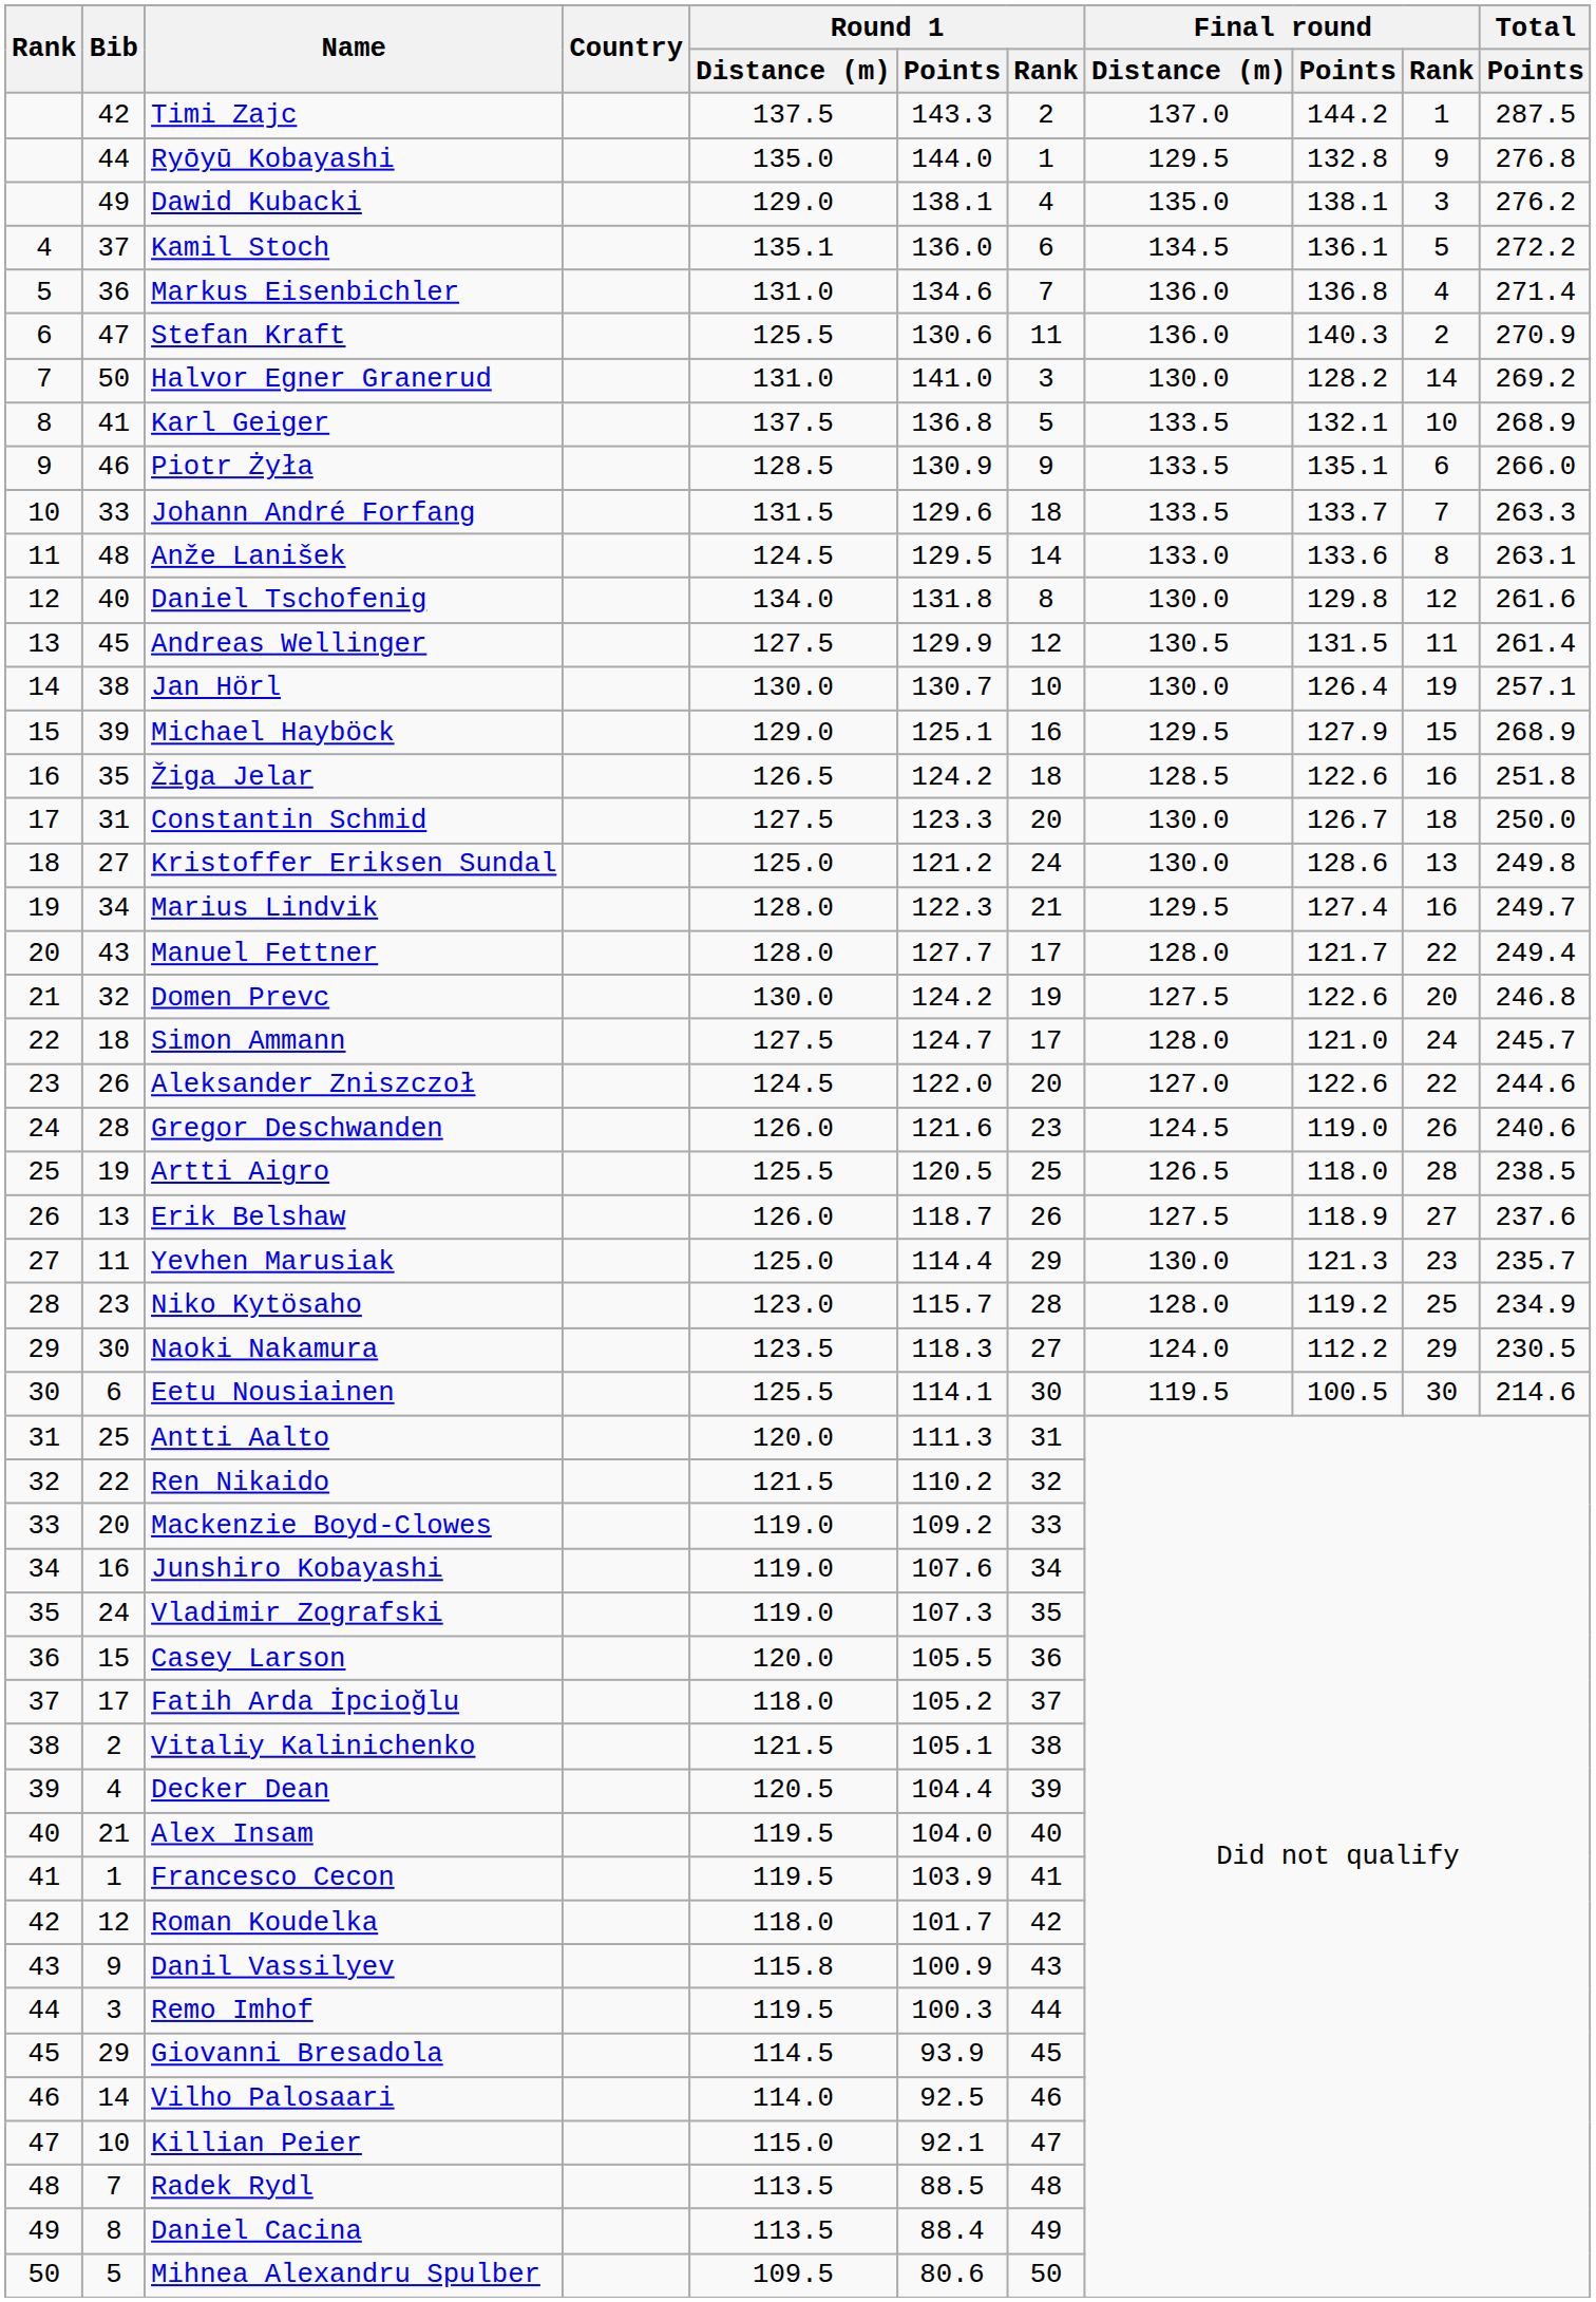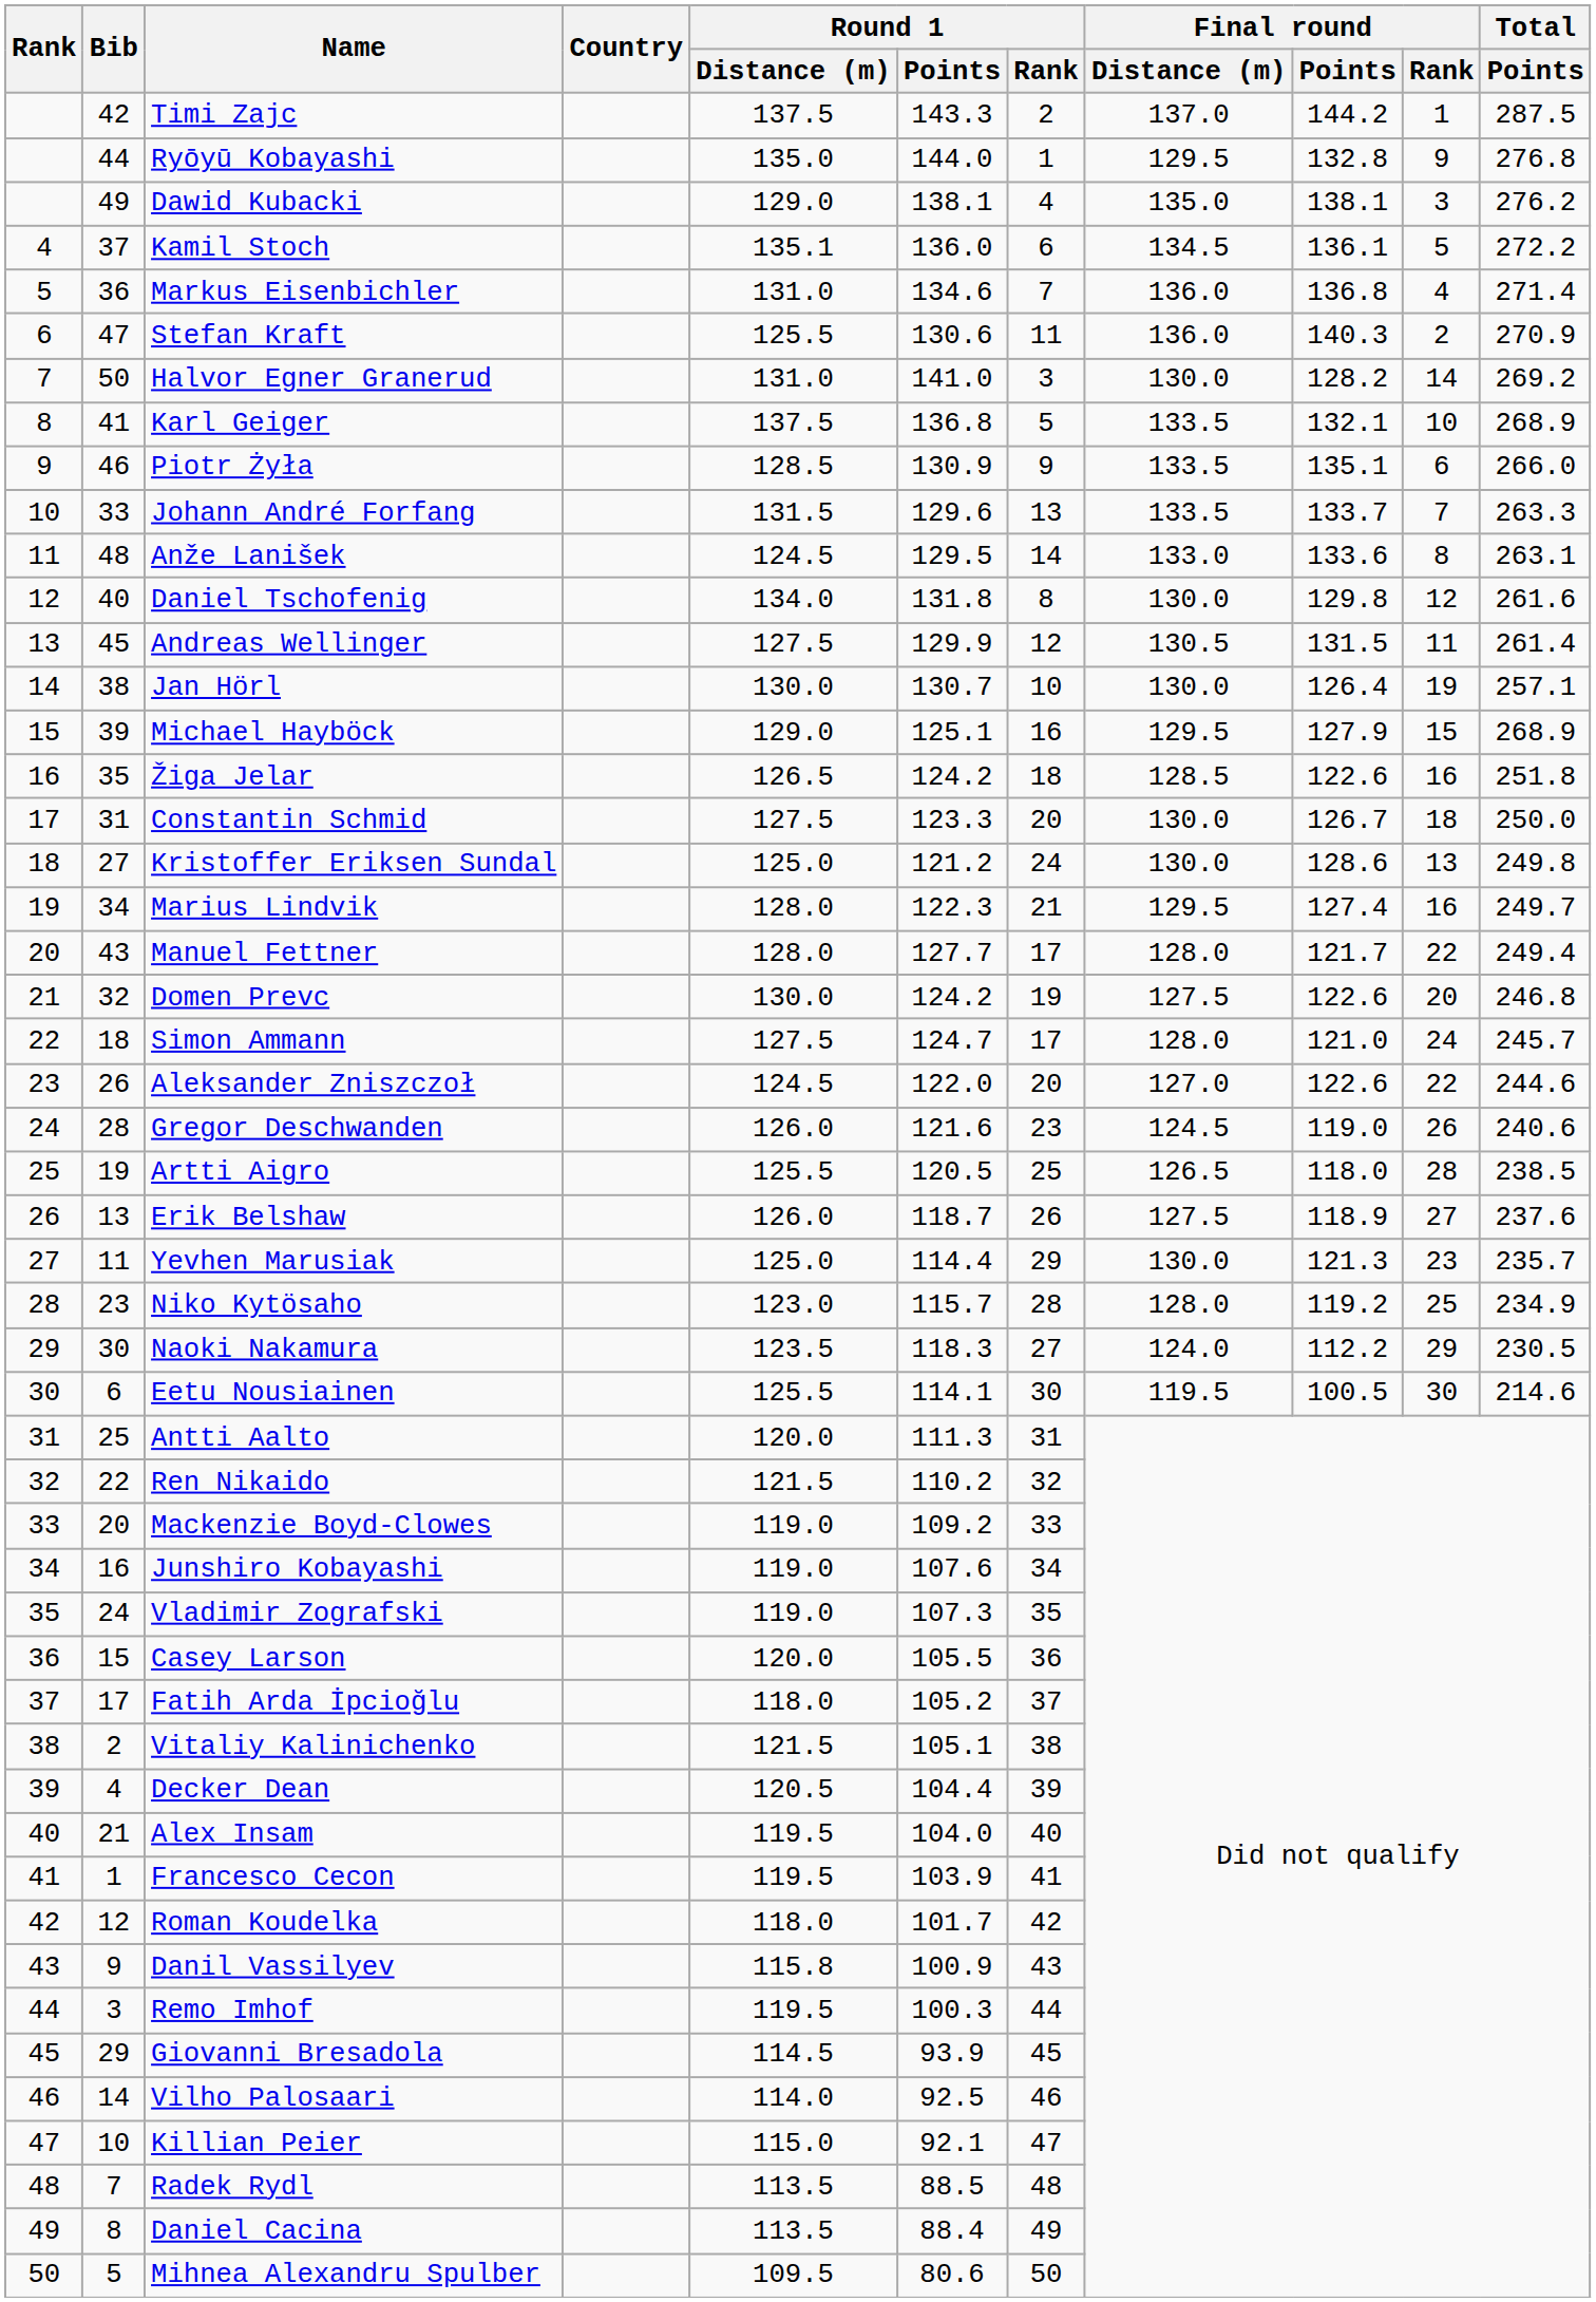 <table class="wikitable sortable" style="text-align:center">
 <tr>
 <th rowspan=2>Rank</th>
 <th rowspan=2>Bib</th>
 <th rowspan=2>Name</th>
 <th rowspan=2>Country</th>
 <th colspan=3>Round 1</th>
 <th colspan=3>Final round</th>
 <th>Total</th>
 </tr>
 <tr>
 <th>Distance (m)</th>
 <th>Points</th>
 <th>Rank</th>
 <th>Distance (m)</th>
 <th>Points</th>
 <th>Rank</th>
 <th>Points</th>
 </tr>
 <tr>
 <td></td>
 <td>42</td>
 <td align=left><a href='#'>Timi Zajc</a></td>
 <td align=left></td>
 <td>137.5</td>
 <td>143.3</td>
 <td>2</td>
 <td>137.0</td>
 <td>144.2</td>
 <td>1</td>
 <td>287.5</td>
 </tr>
 <tr>
 <td></td>
 <td>44</td>
 <td align=left><a href='#'>Ryōyū Kobayashi</a></td>
 <td align=left></td>
 <td>135.0</td>
 <td>144.0</td>
 <td>1</td>
 <td>129.5</td>
 <td>132.8</td>
 <td>9</td>
 <td>276.8</td>
 </tr>
 <tr>
 <td></td>
 <td>49</td>
 <td align=left><a href='#'>Dawid Kubacki</a></td>
 <td align=left></td>
 <td>129.0</td>
 <td>138.1</td>
 <td>4</td>
 <td>135.0</td>
 <td>138.1</td>
 <td>3</td>
 <td>276.2</td>
 </tr>
 <tr>
 <td>4</td>
 <td>37</td>
 <td align=left><a href='#'>Kamil Stoch</a></td>
 <td align=left></td>
 <td>135.1</td>
 <td>136.0</td>
 <td>6</td>
 <td>134.5</td>
 <td>136.1</td>
 <td>5</td>
 <td>272.2</td>
 </tr>
 <tr>
 <td>5</td>
 <td>36</td>
 <td align=left><a href='#'>Markus Eisenbichler</a></td>
 <td align=left></td>
 <td>131.0</td>
 <td>134.6</td>
 <td>7</td>
 <td>136.0</td>
 <td>136.8</td>
 <td>4</td>
 <td>271.4</td>
 </tr>
 <tr>
 <td>6</td>
 <td>47</td>
 <td align=left><a href='#'>Stefan Kraft</a></td>
 <td align=left></td>
 <td>125.5</td>
 <td>130.6</td>
 <td>11</td>
 <td>136.0</td>
 <td>140.3</td>
 <td>2</td>
 <td>270.9</td>
 </tr>
 <tr>
 <td>7</td>
 <td>50</td>
 <td align=left><a href='#'>Halvor Egner Granerud</a></td>
 <td align=left></td>
 <td>131.0</td>
 <td>141.0</td>
 <td>3</td>
 <td>130.0</td>
 <td>128.2</td>
 <td>14</td>
 <td>269.2</td>
 </tr>
 <tr>
 <td>8</td>
 <td>41</td>
 <td align=left><a href='#'>Karl Geiger</a></td>
 <td align=left></td>
 <td>137.5</td>
 <td>136.8</td>
 <td>5</td>
 <td>133.5</td>
 <td>132.1</td>
 <td>10</td>
 <td>268.9</td>
 </tr>
 <tr>
 <td>9</td>
 <td>46</td>
 <td align=left><a href='#'>Piotr Żyła</a></td>
 <td align=left></td>
 <td>128.5</td>
 <td>130.9</td>
 <td>9</td>
 <td>133.5</td>
 <td>135.1</td>
 <td>6</td>
 <td>266.0</td>
 </tr>
 <tr>
 <td>10</td>
 <td>33</td>
 <td align=left><a href='#'>Johann André Forfang</a></td>
 <td align=left></td>
 <td>131.5</td>
 <td>129.6</td>
-<td>18</td>
+<td>13</td>
 <td>133.5</td>
 <td>133.7</td>
 <td>7</td>
 <td>263.3</td>
 </tr>
 <tr>
 <td>11</td>
 <td>48</td>
 <td align=left><a href='#'>Anže Lanišek</a></td>
 <td align=left></td>
 <td>124.5</td>
 <td>129.5</td>
 <td>14</td>
 <td>133.0</td>
 <td>133.6</td>
 <td>8</td>
 <td>263.1</td>
 </tr>
 <tr>
 <td>12</td>
 <td>40</td>
 <td align=left><a href='#'>Daniel Tschofenig</a></td>
 <td align=left></td>
 <td>134.0</td>
 <td>131.8</td>
 <td>8</td>
 <td>130.0</td>
 <td>129.8</td>
 <td>12</td>
 <td>261.6</td>
 </tr>
 <tr>
 <td>13</td>
 <td>45</td>
 <td align=left><a href='#'>Andreas Wellinger</a></td>
 <td align=left></td>
 <td>127.5</td>
 <td>129.9</td>
 <td>12</td>
 <td>130.5</td>
 <td>131.5</td>
 <td>11</td>
 <td>261.4</td>
 </tr>
 <tr>
 <td>14</td>
 <td>38</td>
 <td align=left><a href='#'>Jan Hörl</a></td>
 <td align=left></td>
 <td>130.0</td>
 <td>130.7</td>
 <td>10</td>
 <td>130.0</td>
 <td>126.4</td>
 <td>19</td>
 <td>257.1</td>
 </tr>
 <tr>
 <td>15</td>
 <td>39</td>
 <td align=left><a href='#'>Michael Hayböck</a></td>
 <td align=left></td>
 <td>129.0</td>
 <td>125.1</td>
 <td>16</td>
 <td>129.5</td>
 <td>127.9</td>
 <td>15</td>
 <td>268.9</td>
 </tr>
 <tr>
 <td>16</td>
 <td>35</td>
 <td align=left><a href='#'>Žiga Jelar</a></td>
 <td align=left></td>
 <td>126.5</td>
 <td>124.2</td>
 <td>18</td>
 <td>128.5</td>
 <td>122.6</td>
 <td>16</td>
 <td>251.8</td>
 </tr>
 <tr>
 <td>17</td>
 <td>31</td>
 <td align=left><a href='#'>Constantin Schmid</a></td>
 <td align=left></td>
 <td>127.5</td>
 <td>123.3</td>
 <td>20</td>
 <td>130.0</td>
 <td>126.7</td>
 <td>18</td>
 <td>250.0</td>
 </tr>
 <tr>
 <td>18</td>
 <td>27</td>
 <td align=left><a href='#'>Kristoffer Eriksen Sundal</a></td>
 <td align=left></td>
 <td>125.0</td>
 <td>121.2</td>
 <td>24</td>
 <td>130.0</td>
 <td>128.6</td>
 <td>13</td>
 <td>249.8</td>
 </tr>
 <tr>
 <td>19</td>
 <td>34</td>
 <td align=left><a href='#'>Marius Lindvik</a></td>
 <td align=left></td>
 <td>128.0</td>
 <td>122.3</td>
 <td>21</td>
 <td>129.5</td>
 <td>127.4</td>
 <td>16</td>
 <td>249.7</td>
 </tr>
 <tr>
 <td>20</td>
 <td>43</td>
 <td align=left><a href='#'>Manuel Fettner</a></td>
 <td align=left></td>
 <td>128.0</td>
 <td>127.7</td>
 <td>17</td>
 <td>128.0</td>
 <td>121.7</td>
 <td>22</td>
 <td>249.4</td>
 </tr>
 <tr>
 <td>21</td>
 <td>32</td>
 <td align=left><a href='#'>Domen Prevc</a></td>
 <td align=left></td>
 <td>130.0</td>
 <td>124.2</td>
 <td>19</td>
 <td>127.5</td>
 <td>122.6</td>
 <td>20</td>
 <td>246.8</td>
 </tr>
 <tr>
 <td>22</td>
 <td>18</td>
 <td align=left><a href='#'>Simon Ammann</a></td>
 <td align=left></td>
 <td>127.5</td>
 <td>124.7</td>
 <td>17</td>
 <td>128.0</td>
 <td>121.0</td>
 <td>24</td>
 <td>245.7</td>
 </tr>
 <tr>
 <td>23</td>
 <td>26</td>
 <td align=left><a href='#'>Aleksander Zniszczoł</a></td>
 <td align=left></td>
 <td>124.5</td>
 <td>122.0</td>
 <td>20</td>
 <td>127.0</td>
 <td>122.6</td>
 <td>22</td>
 <td>244.6</td>
 </tr>
 <tr>
 <td>24</td>
 <td>28</td>
 <td align=left><a href='#'>Gregor Deschwanden</a></td>
 <td align=left></td>
 <td>126.0</td>
 <td>121.6</td>
 <td>23</td>
 <td>124.5</td>
 <td>119.0</td>
 <td>26</td>
 <td>240.6</td>
 </tr>
 <tr>
 <td>25</td>
 <td>19</td>
 <td align=left><a href='#'>Artti Aigro</a></td>
 <td align=left></td>
 <td>125.5</td>
 <td>120.5</td>
 <td>25</td>
 <td>126.5</td>
 <td>118.0</td>
 <td>28</td>
 <td>238.5</td>
 </tr>
 <tr>
 <td>26</td>
 <td>13</td>
 <td align=left><a href='#'>Erik Belshaw</a></td>
 <td align=left></td>
 <td>126.0</td>
 <td>118.7</td>
 <td>26</td>
 <td>127.5</td>
 <td>118.9</td>
 <td>27</td>
 <td>237.6</td>
 </tr>
 <tr>
 <td>27</td>
 <td>11</td>
 <td align=left><a href='#'>Yevhen Marusiak</a></td>
 <td align=left></td>
 <td>125.0</td>
 <td>114.4</td>
 <td>29</td>
 <td>130.0</td>
 <td>121.3</td>
 <td>23</td>
 <td>235.7</td>
 </tr>
 <tr>
 <td>28</td>
 <td>23</td>
 <td align=left><a href='#'>Niko Kytösaho</a></td>
 <td align=left></td>
 <td>123.0</td>
 <td>115.7</td>
 <td>28</td>
 <td>128.0</td>
 <td>119.2</td>
 <td>25</td>
 <td>234.9</td>
 </tr>
 <tr>
 <td>29</td>
 <td>30</td>
 <td align=left><a href='#'>Naoki Nakamura</a></td>
 <td align=left></td>
 <td>123.5</td>
 <td>118.3</td>
 <td>27</td>
 <td>124.0</td>
 <td>112.2</td>
 <td>29</td>
 <td>230.5</td>
 </tr>
 <tr>
 <td>30</td>
 <td>6</td>
 <td align=left><a href='#'>Eetu Nousiainen</a></td>
 <td align=left></td>
 <td>125.5</td>
 <td>114.1</td>
 <td>30</td>
 <td>119.5</td>
 <td>100.5</td>
 <td>30</td>
 <td>214.6</td>
 </tr>
 <tr>
 <td>31</td>
 <td>25</td>
 <td align=left><a href='#'>Antti Aalto</a></td>
 <td align=left></td>
 <td>120.0</td>
 <td>111.3</td>
 <td>31</td>
 <td colspan=4 rowspan=20>Did not qualify</td>
 </tr>
 <tr>
 <td>32</td>
 <td>22</td>
 <td align=left><a href='#'>Ren Nikaido</a></td>
 <td align=left></td>
 <td>121.5</td>
 <td>110.2</td>
 <td>32</td>
 </tr>
 <tr>
 <td>33</td>
 <td>20</td>
 <td align=left><a href='#'>Mackenzie Boyd-Clowes</a></td>
 <td align=left></td>
 <td>119.0</td>
 <td>109.2</td>
 <td>33</td>
 </tr>
 <tr>
 <td>34</td>
 <td>16</td>
 <td align=left><a href='#'>Junshiro Kobayashi</a></td>
 <td align=left></td>
 <td>119.0</td>
 <td>107.6</td>
 <td>34</td>
 </tr>
 <tr>
 <td>35</td>
 <td>24</td>
 <td align=left><a href='#'>Vladimir Zografski</a></td>
 <td align=left></td>
 <td>119.0</td>
 <td>107.3</td>
 <td>35</td>
 </tr>
 <tr>
 <td>36</td>
 <td>15</td>
 <td align=left><a href='#'>Casey Larson</a></td>
 <td align=left></td>
 <td>120.0</td>
 <td>105.5</td>
 <td>36</td>
 </tr>
 <tr>
 <td>37</td>
 <td>17</td>
 <td align=left><a href='#'>Fatih Arda İpcioğlu</a></td>
 <td align=left></td>
 <td>118.0</td>
 <td>105.2</td>
 <td>37</td>
 </tr>
 <tr>
 <td>38</td>
 <td>2</td>
 <td align=left><a href='#'>Vitaliy Kalinichenko</a></td>
 <td align=left></td>
 <td>121.5</td>
 <td>105.1</td>
 <td>38</td>
 </tr>
 <tr>
 <td>39</td>
 <td>4</td>
 <td align=left><a href='#'>Decker Dean</a></td>
 <td align=left></td>
 <td>120.5</td>
 <td>104.4</td>
 <td>39</td>
 </tr>
 <tr>
 <td>40</td>
 <td>21</td>
 <td align=left><a href='#'>Alex Insam</a></td>
 <td align=left></td>
 <td>119.5</td>
 <td>104.0</td>
 <td>40</td>
 </tr>
 <tr>
 <td>41</td>
 <td>1</td>
 <td align=left><a href='#'>Francesco Cecon</a></td>
 <td align=left></td>
 <td>119.5</td>
 <td>103.9</td>
 <td>41</td>
 </tr>
 <tr>
 <td>42</td>
 <td>12</td>
 <td align=left><a href='#'>Roman Koudelka</a></td>
 <td align=left></td>
 <td>118.0</td>
 <td>101.7</td>
 <td>42</td>
 </tr>
 <tr>
 <td>43</td>
 <td>9</td>
 <td align=left><a href='#'>Danil Vassilyev</a></td>
 <td align=left></td>
 <td>115.8</td>
 <td>100.9</td>
 <td>43</td>
 </tr>
 <tr>
 <td>44</td>
 <td>3</td>
 <td align=left><a href='#'>Remo Imhof</a></td>
 <td align=left></td>
 <td>119.5</td>
 <td>100.3</td>
 <td>44</td>
 </tr>
 <tr>
 <td>45</td>
 <td>29</td>
 <td align=left><a href='#'>Giovanni Bresadola</a></td>
 <td align=left></td>
 <td>114.5</td>
 <td>93.9</td>
 <td>45</td>
 </tr>
 <tr>
 <td>46</td>
 <td>14</td>
 <td align=left><a href='#'>Vilho Palosaari</a></td>
 <td align=left></td>
 <td>114.0</td>
 <td>92.5</td>
 <td>46</td>
 </tr>
 <tr>
 <td>47</td>
 <td>10</td>
 <td align=left><a href='#'>Killian Peier</a></td>
 <td align=left></td>
 <td>115.0</td>
 <td>92.1</td>
 <td>47</td>
 </tr>
 <tr>
 <td>48</td>
 <td>7</td>
 <td align=left><a href='#'>Radek Rydl</a></td>
 <td align=left></td>
 <td>113.5</td>
 <td>88.5</td>
 <td>48</td>
 </tr>
 <tr>
 <td>49</td>
 <td>8</td>
 <td align=left><a href='#'>Daniel Cacina</a></td>
 <td align=left></td>
 <td>113.5</td>
 <td>88.4</td>
 <td>49</td>
 </tr>
 <tr>
 <td>50</td>
 <td>5</td>
 <td align=left><a href='#'>Mihnea Alexandru Spulber</a></td>
 <td align=left></td>
 <td>109.5</td>
 <td>80.6</td>
 <td>50</td>
 </tr>
 <tr>
 </tr>
 </table>
